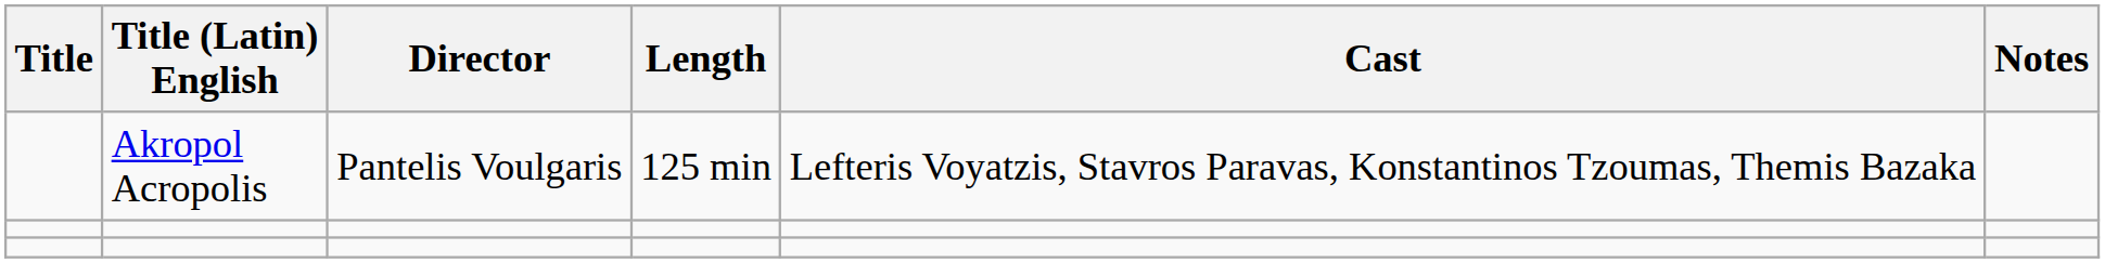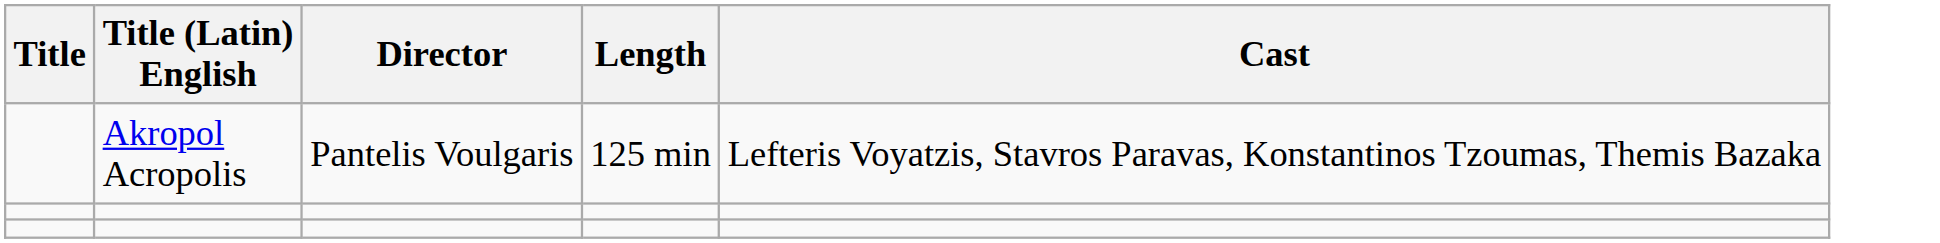 <table class="wikitable">
 <tr>
 <th>Title</th>
 <th>Title (Latin)<br>English</th>
 <th>Director</th>
 <th>Length</th>
 <th>Cast</th>
-<th>Notes</th>
 </tr>
 <tr>
 <td></td>
 <td><a href='#'>Akropol</a><br>Acropolis</td>
 <td>Pantelis Voulgaris</td>
 <td>125 min</td>
 <td>Lefteris Voyatzis, Stavros Paravas, Konstantinos Tzoumas, Themis Bazaka</td>
-<td></td>
 </tr>
 <tr>
-<td></td>
 <td></td>
 <td></td>
 <td></td>
 <td></td>
 <td></td>
 </tr>
 <tr>
 <td></td>
 <td></td>
 <td></td>
 <td></td>
 <td></td>
-<td></td>
 </tr>
 </table>
